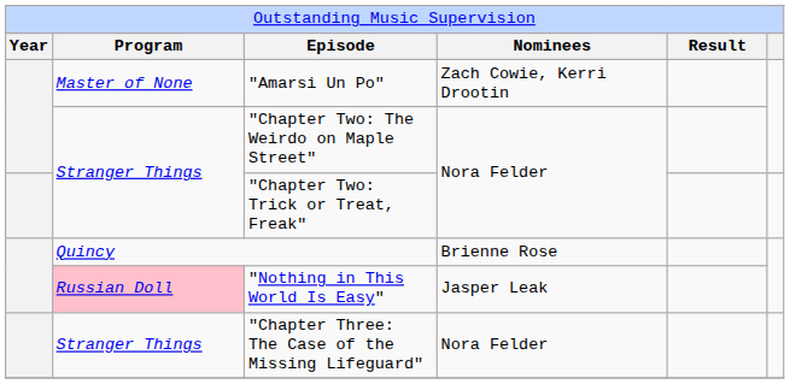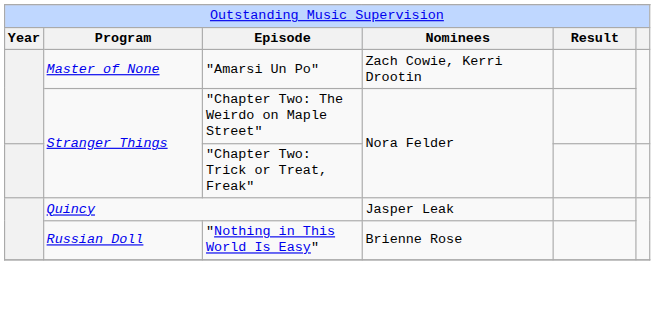 <table class="wikitable plainrowheaders" style="font-size: 90%" width=90%>
 <tr>
 </tr>
 <tr ---- bgcolor="#bfd7ff">
 <td colspan=6 align=center><a href='#'>Outstanding Music Supervision</a></td>
 </tr>
 <tr ---- bgcolor="#ebf5ff">
 <th width="5%">Year</th>
 <th width="25%">Program</th>
 <th width="25%">Episode</th>
 <th width="30%">Nominees</th>
 <th width="13%">Result</th>
 <th width="5%"></th>
 </tr>
 <tr>
 <th scope=row rowspan="2"></th>
 <td><em><a href='#'>Master of None</a></em></td>
 <td>"Amarsi Un Po"</td>
 <td>Zach Cowie, Kerri Drootin</td>
 <td></td>
 <td rowspan="2"></td>
 </tr>
 <tr>
 <td rowspan="2"><em><a href='#'>Stranger Things</a></em></td>
 <td>"Chapter Two: The Weirdo on Maple Street"</td>
 <td rowspan="2">Nora Felder</td>
 <td></td>
 </tr>
 <tr>
 <th scope=row></th>
 <td>"Chapter Two: Trick or Treat, Freak"</td>
 <td></td>
 <td></td>
 </tr>
 <tr>
 <th scope=row rowspan="2"></th>
 <td colspan="2"><em><a href='#'>Quincy</a></em></td>
-<td>Brienne Rose</td>
+<td>Jasper Leak</td>
 <td></td>
 <td rowspan="2"></td>
 </tr>
 <tr>
-<td style="background: pink;"><em><a href='#'>Russian Doll</a></em></td>
+<td><em><a href='#'>Russian Doll</a></em></td>
 <td>"<a href='#'>Nothing in This World Is Easy</a>"</td>
-<td>Jasper Leak</td>
-<td></td>
-</tr>
-<tr>
-<th scope=row></th>
-<td><em><a href='#'>Stranger Things</a></em></td>
-<td>"Chapter Three: The Case of the Missing Lifeguard"</td>
-<td>Nora Felder</td>
-<td></td>
+<td>Brienne Rose</td>
 <td></td>
 </tr>
 <tr>
 </tr>
 </table>
